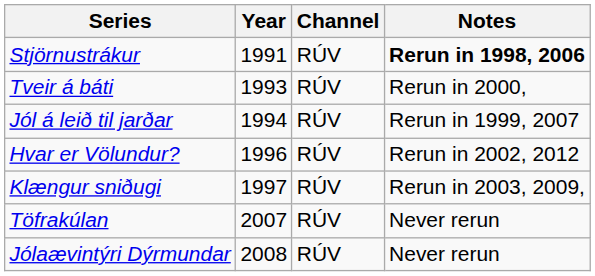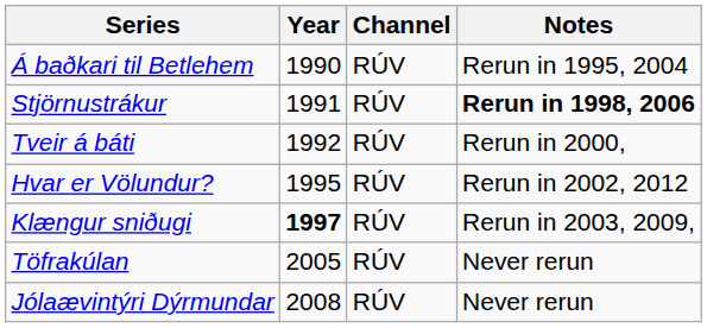 <table class="wikitable sortable">
 <tr>
 <th>Series</th>
 <th>Year</th>
 <th>Channel</th>
 <th>Notes</th>
+</tr>
+<tr>
+<td><em><a href='#'>Á baðkari til Betlehem</a></em></td>
+<td>1990</td>
+<td>RÚV</td>
+<td>Rerun in 1995, 2004</td>
 </tr>
 <tr>
 <td><em><a href='#'>Stjörnustrákur</a></em></td>
 <td>1991</td>
 <td>RÚV</td>
 <td><strong>Rerun in 1998, 2006</strong></td>
 </tr>
 <tr>
 <td><em><a href='#'>Tveir á báti</a></em></td>
-<td>1993</td>
+<td>1992</td>
 <td>RÚV</td>
 <td>Rerun in 2000,</td>
 </tr>
 <tr>
-<td><em><a href='#'>Jól á leið til jarðar</a></em></td>
-<td>1994</td>
-<td>RÚV</td>
-<td>Rerun in 1999, 2007</td>
-</tr>
-<tr>
 <td><em><a href='#'>Hvar er Völundur?</a></em></td>
-<td>1996</td>
+<td>1995</td>
 <td>RÚV</td>
 <td>Rerun in 2002, 2012</td>
 </tr>
 <tr>
 <td><em><a href='#'>Klængur sniðugi</a></em></td>
-<td>1997</td>
+<td><strong>1997</strong></td>
 <td>RÚV</td>
 <td>Rerun in 2003, 2009,</td>
 </tr>
 <tr>
 <td><em><a href='#'>Töfrakúlan</a></em></td>
-<td>2007</td>
+<td>2005</td>
 <td>RÚV</td>
 <td>Never rerun</td>
 </tr>
 <tr>
 <td><em><a href='#'>Jólaævintýri Dýrmundar</a></em></td>
 <td>2008</td>
 <td>RÚV</td>
 <td>Never rerun</td>
 </tr>
 </table>
